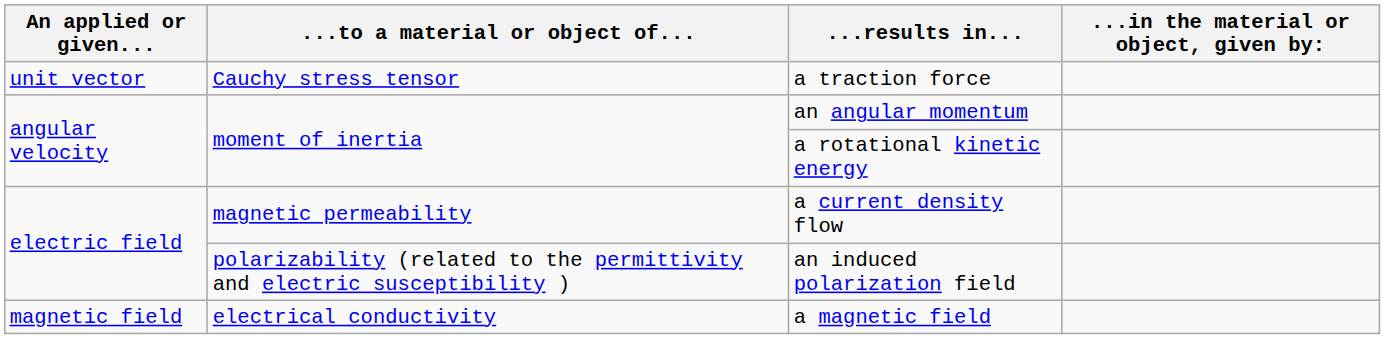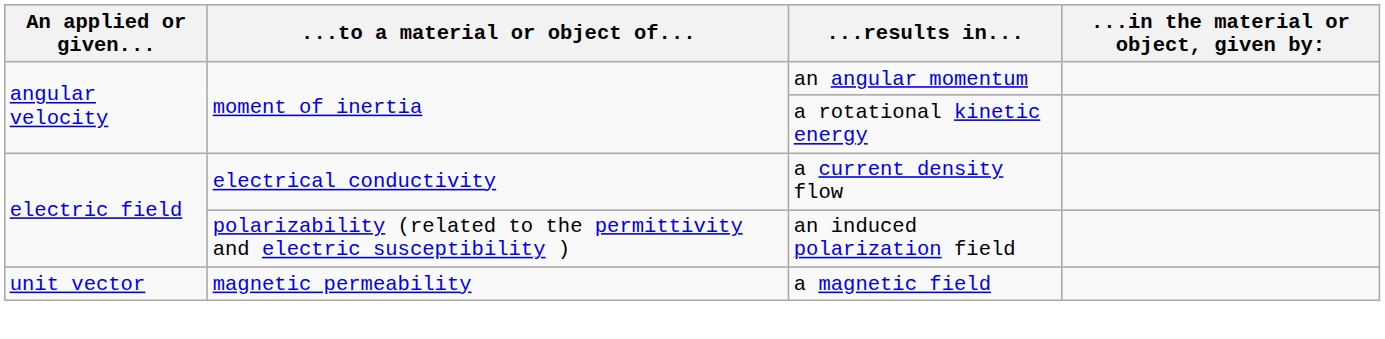 <table class="wikitable">
 <tr>
 <th scope="col">An applied or given...</th>
 <th scope="col">...to a material or object of...</th>
 <th scope="col">...results in...</th>
 <th scope="col">...in the material or object, given by:</th>
-</tr>
-<tr>
-<td><a href='#'>unit vector</a> </td>
-<td><a href='#'>Cauchy stress tensor</a> </td>
-<td>a traction force </td>
-<td></td>
 </tr>
 <tr>
 <td scope="row" rowspan="2"><a href='#'>angular velocity</a> </td>
 <td rowspan="2"><a href='#'>moment of inertia</a> </td>
 <td>an <a href='#'>angular momentum</a> </td>
 <td></td>
 </tr>
 <tr>
 <td>a rotational <a href='#'>kinetic energy</a> </td>
 <td></td>
 </tr>
 <tr>
 <td scope="row" rowspan="2"><a href='#'>electric field</a> </td>
-<td><a href='#'>magnetic permeability</a> </td>
+<td><a href='#'>electrical conductivity</a> </td>
 <td>a <a href='#'>current density</a> flow </td>
 <td></td>
 </tr>
 <tr>
 <td><a href='#'>polarizability</a>  (related to the <a href='#'>permittivity</a>  and <a href='#'>electric susceptibility</a> )</td>
 <td>an induced <a href='#'>polarization</a> field </td>
 <td></td>
 </tr>
 <tr>
-<td><a href='#'>magnetic  field</a></td>
-<td><a href='#'>electrical conductivity</a> </td>
+<td><a href='#'>unit vector</a> </td>
+<td><a href='#'>magnetic permeability</a> </td>
 <td>a <a href='#'>magnetic  field</a></td>
 <td></td>
 </tr>
 </table>
